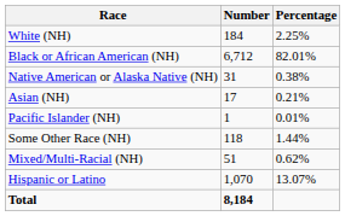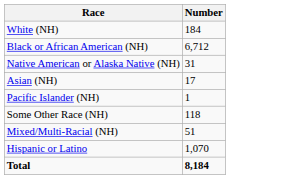 <table class="wikitable">
 <tr>
 <th>Race</th>
 <th>Number</th>
-<th>Percentage</th>
 </tr>
 <tr>
 <td><a href='#'>White</a> (NH)</td>
 <td>184</td>
-<td>2.25%</td>
 </tr>
 <tr>
 <td><a href='#'>Black or African American</a> (NH)</td>
 <td>6,712</td>
-<td>82.01%</td>
 </tr>
 <tr>
 <td><a href='#'>Native American</a> or <a href='#'>Alaska Native</a> (NH)</td>
 <td>31</td>
-<td>0.38%</td>
 </tr>
 <tr>
 <td><a href='#'>Asian</a> (NH)</td>
 <td>17</td>
-<td>0.21%</td>
 </tr>
 <tr>
 <td><a href='#'>Pacific Islander</a> (NH)</td>
 <td>1</td>
-<td>0.01%</td>
 </tr>
 <tr>
 <td>Some Other Race (NH)</td>
 <td>118</td>
-<td>1.44%</td>
 </tr>
 <tr>
 <td><a href='#'>Mixed/Multi-Racial</a> (NH)</td>
 <td>51</td>
-<td>0.62%</td>
 </tr>
 <tr>
 <td><a href='#'>Hispanic or Latino</a></td>
 <td>1,070</td>
-<td>13.07%</td>
 </tr>
 <tr>
 <td><strong>Total</strong></td>
 <td><strong>8,184</strong></td>
-<td></td>
 </tr>
 </table>
